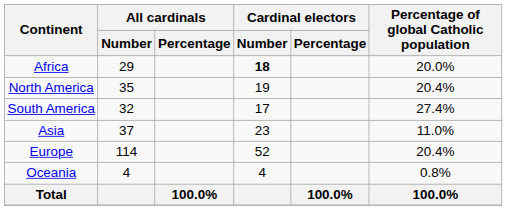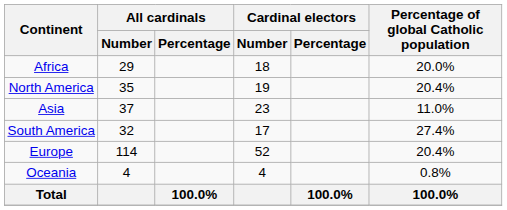 <table class="wikitable sortable" style="text-align:center">
 <tr>
 <th scope="col" rowspan="2">Continent</th>
 <th scope="colgroup" colspan="2">All cardinals</th>
 <th scope="colgroup" colspan="2">Cardinal electors</th>
 <th scope="col" rowspan="2" width="150">Percentage of global Catholic population </th>
 </tr>
 <tr class="sorttop">
 <th scope="col">Number</th>
 <th scope="col">Percentage</th>
 <th scope="col">Number</th>
 <th scope="col">Percentage</th>
 </tr>
 <tr>
 <td scope="row"><a href='#'>Africa</a></td>
 <td>29</td>
 <td></td>
-<td><strong>18</strong></td>
+<td>18</td>
 <td></td>
 <td>20.0% </td>
 </tr>
 <tr>
 <td scope="row" data-sort-value="America, North"><a href='#'>North America</a></td>
 <td>35</td>
 <td></td>
 <td>19</td>
 <td></td>
 <td>20.4% </td>
 </tr>
 <tr>
+<td scope="row"><a href='#'>Asia</a></td>
+<td>37</td>
+<td></td>
+<td>23</td>
+<td></td>
+<td>11.0% </td>
+</tr>
+<tr>
 <td scope="row" data-sort-value="America, South"><a href='#'>South America</a></td>
 <td>32</td>
 <td></td>
 <td>17</td>
 <td></td>
 <td>27.4%</td>
-</tr>
-<tr>
-<td scope="row"><a href='#'>Asia</a></td>
-<td>37</td>
-<td></td>
-<td>23</td>
-<td></td>
-<td>11.0% </td>
 </tr>
 <tr>
 <td scope="row"><a href='#'>Europe</a></td>
 <td>114</td>
 <td></td>
 <td>52</td>
 <td></td>
 <td>20.4%</td>
 </tr>
 <tr>
 <td scope="row"><a href='#'>Oceania</a></td>
 <td>4</td>
 <td></td>
 <td>4</td>
 <td></td>
 <td>0.8% </td>
 </tr>
 <tr>
 <th scope="row">Total</th>
 <th></th>
 <th>100.0%</th>
 <th></th>
 <th>100.0%</th>
 <th>100.0%</th>
 </tr>
 <tr>
 </tr>
 </table>
